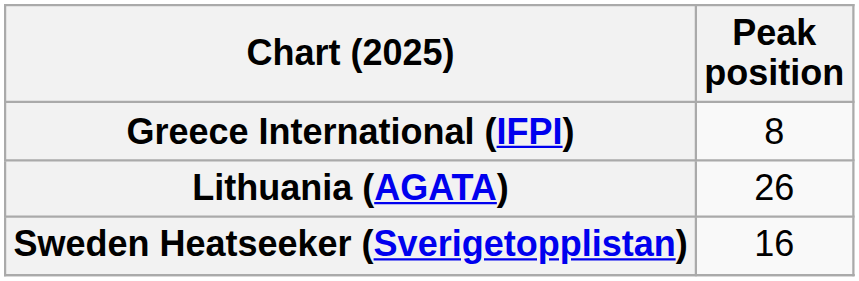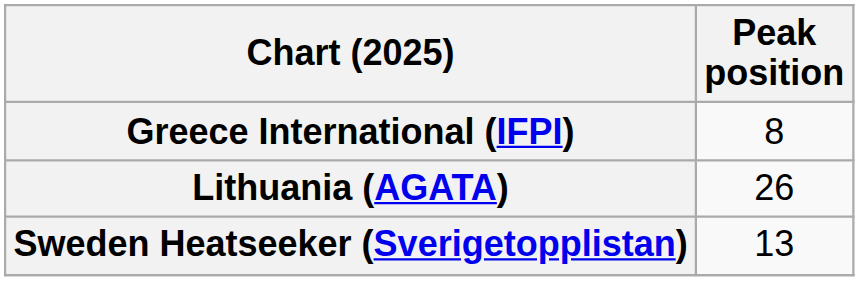 <table class="wikitable sortable plainrowheaders" style="text-align:center">
 <tr>
 <th scope="col">Chart (2025)</th>
 <th scope="col">Peak<br>position</th>
 </tr>
 <tr>
 <th scope="row">Greece International (<a href='#'>IFPI</a>)</th>
 <td>8</td>
 </tr>
 <tr>
 <th scope="row">Lithuania (<a href='#'>AGATA</a>)</th>
 <td>26</td>
 </tr>
 <tr>
 <th scope="row">Sweden Heatseeker (<a href='#'>Sverigetopplistan</a>)</th>
-<td>16</td>
+<td>13</td>
 </tr>
 <tr>
 </tr>
 </table>
